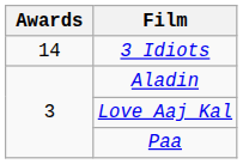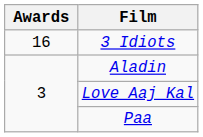 <table class="wikitable plainrowheaders" style="text-align:center;">
 <tr>
 <th scope="col" style="width:55px;">Awards</th>
 <th scope="col" style="text-align:center;">Film</th>
 </tr>
 <tr>
-<td scope="row" style="text-align:center">14</td>
+<td scope="row" style="text-align:center">16</td>
 <td><em><a href='#'>3 Idiots</a></em></td>
 </tr>
 <tr>
 <td rowspan="3" scope="row" style="text-align:center">3</td>
 <td><a href='#'><em>Aladin</em></a></td>
 </tr>
 <tr>
 <td><a href='#'><em>Love Aaj Kal</em></a></td>
 </tr>
 <tr>
 <td><a href='#'><em>Paa</em></a></td>
 </tr>
 </table>
